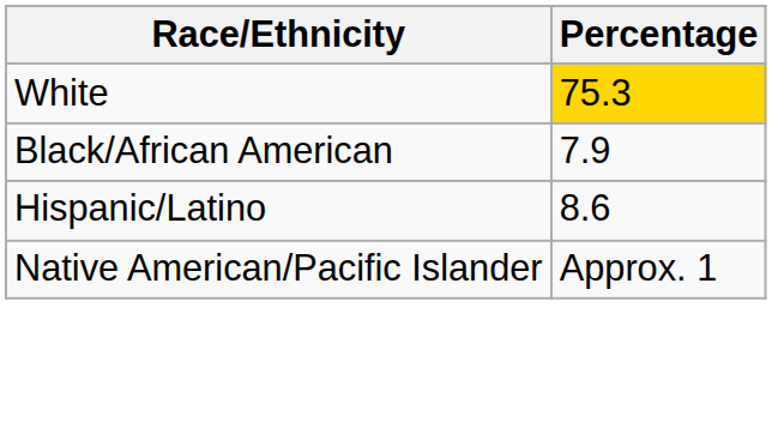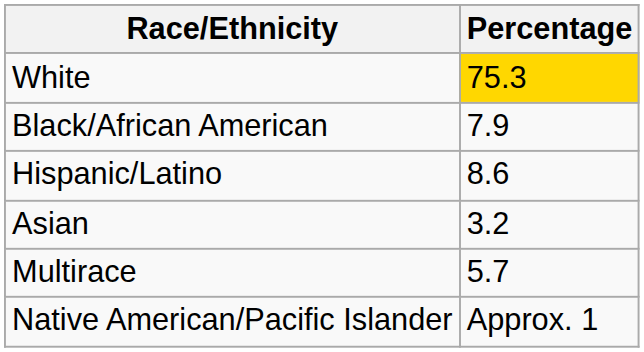 <table class="wikitable">
 <tr>
 <th>Race/Ethnicity</th>
 <th>Percentage</th>
 </tr>
 <tr>
 <td>White</td>
 <td style="background: gold;">75.3</td>
 </tr>
 <tr>
 <td>Black/African American</td>
 <td>7.9</td>
 </tr>
 <tr>
 <td>Hispanic/Latino</td>
 <td>8.6</td>
 </tr>
 <tr>
+<td>Asian</td>
+<td>3.2</td>
+</tr>
+<tr>
+<td>Multirace</td>
+<td>5.7</td>
+</tr>
+<tr>
 <td>Native American/Pacific Islander</td>
 <td>Approx. 1</td>
 </tr>
 </table>
